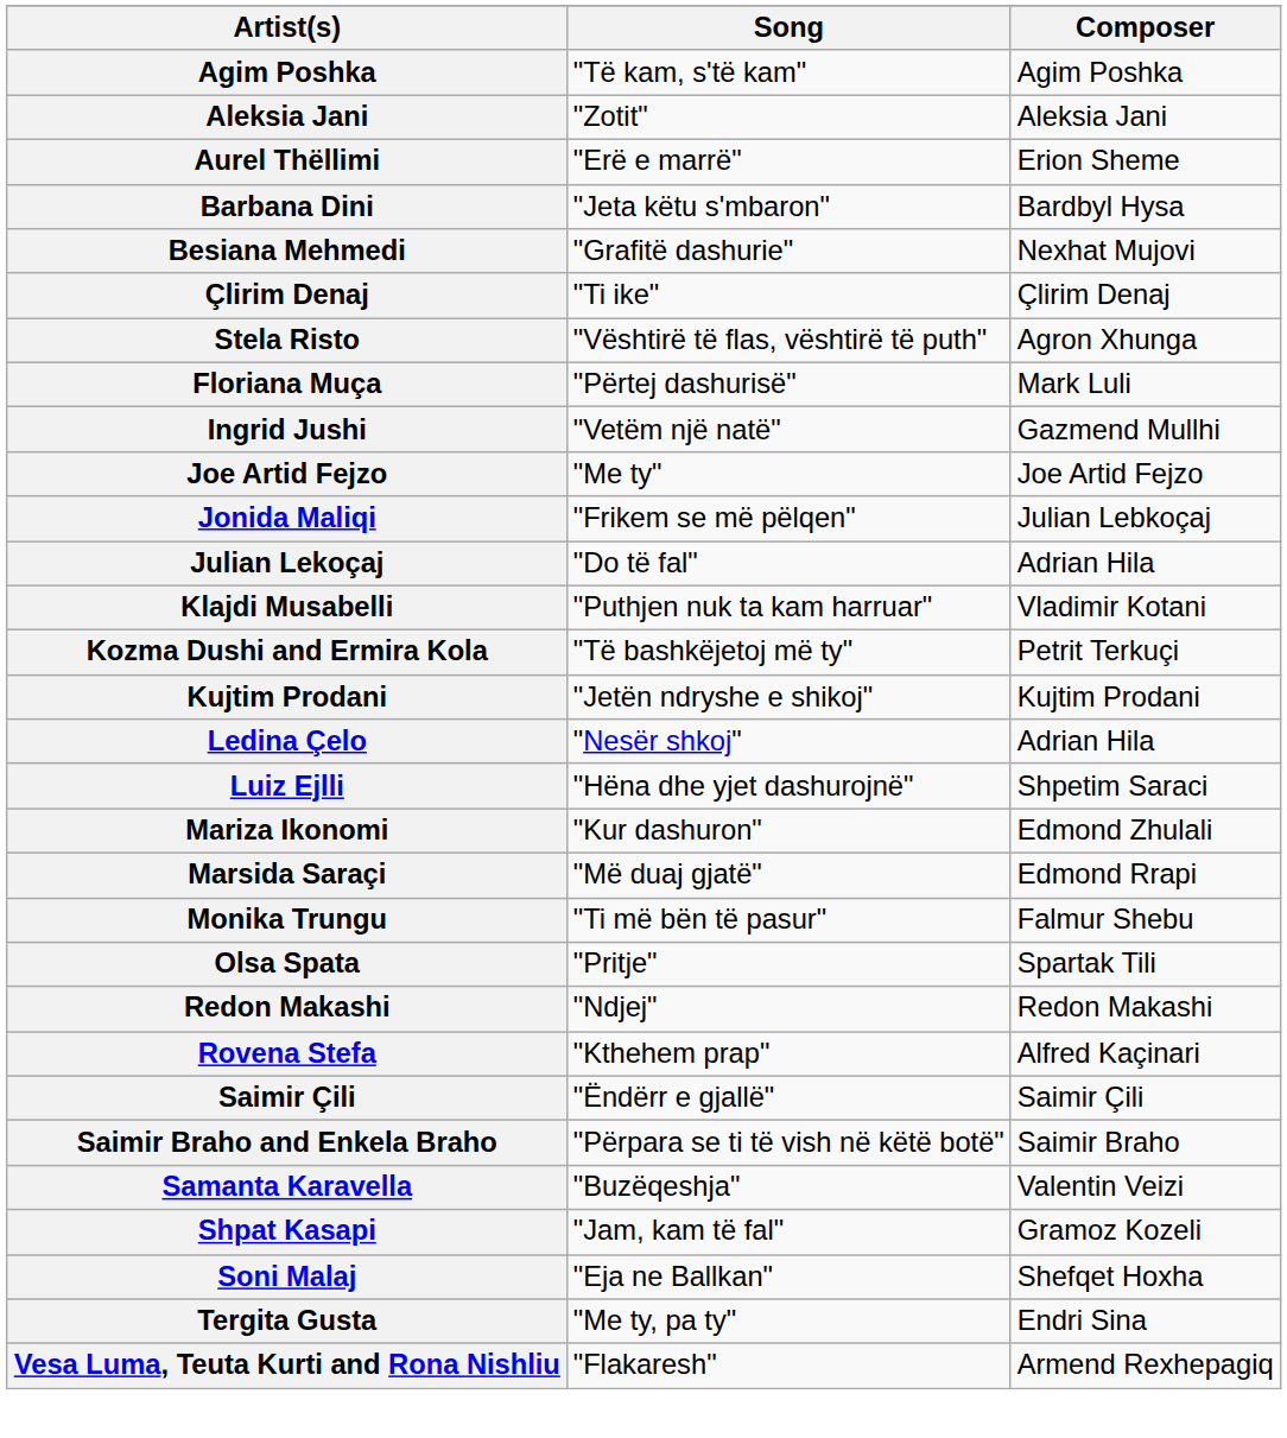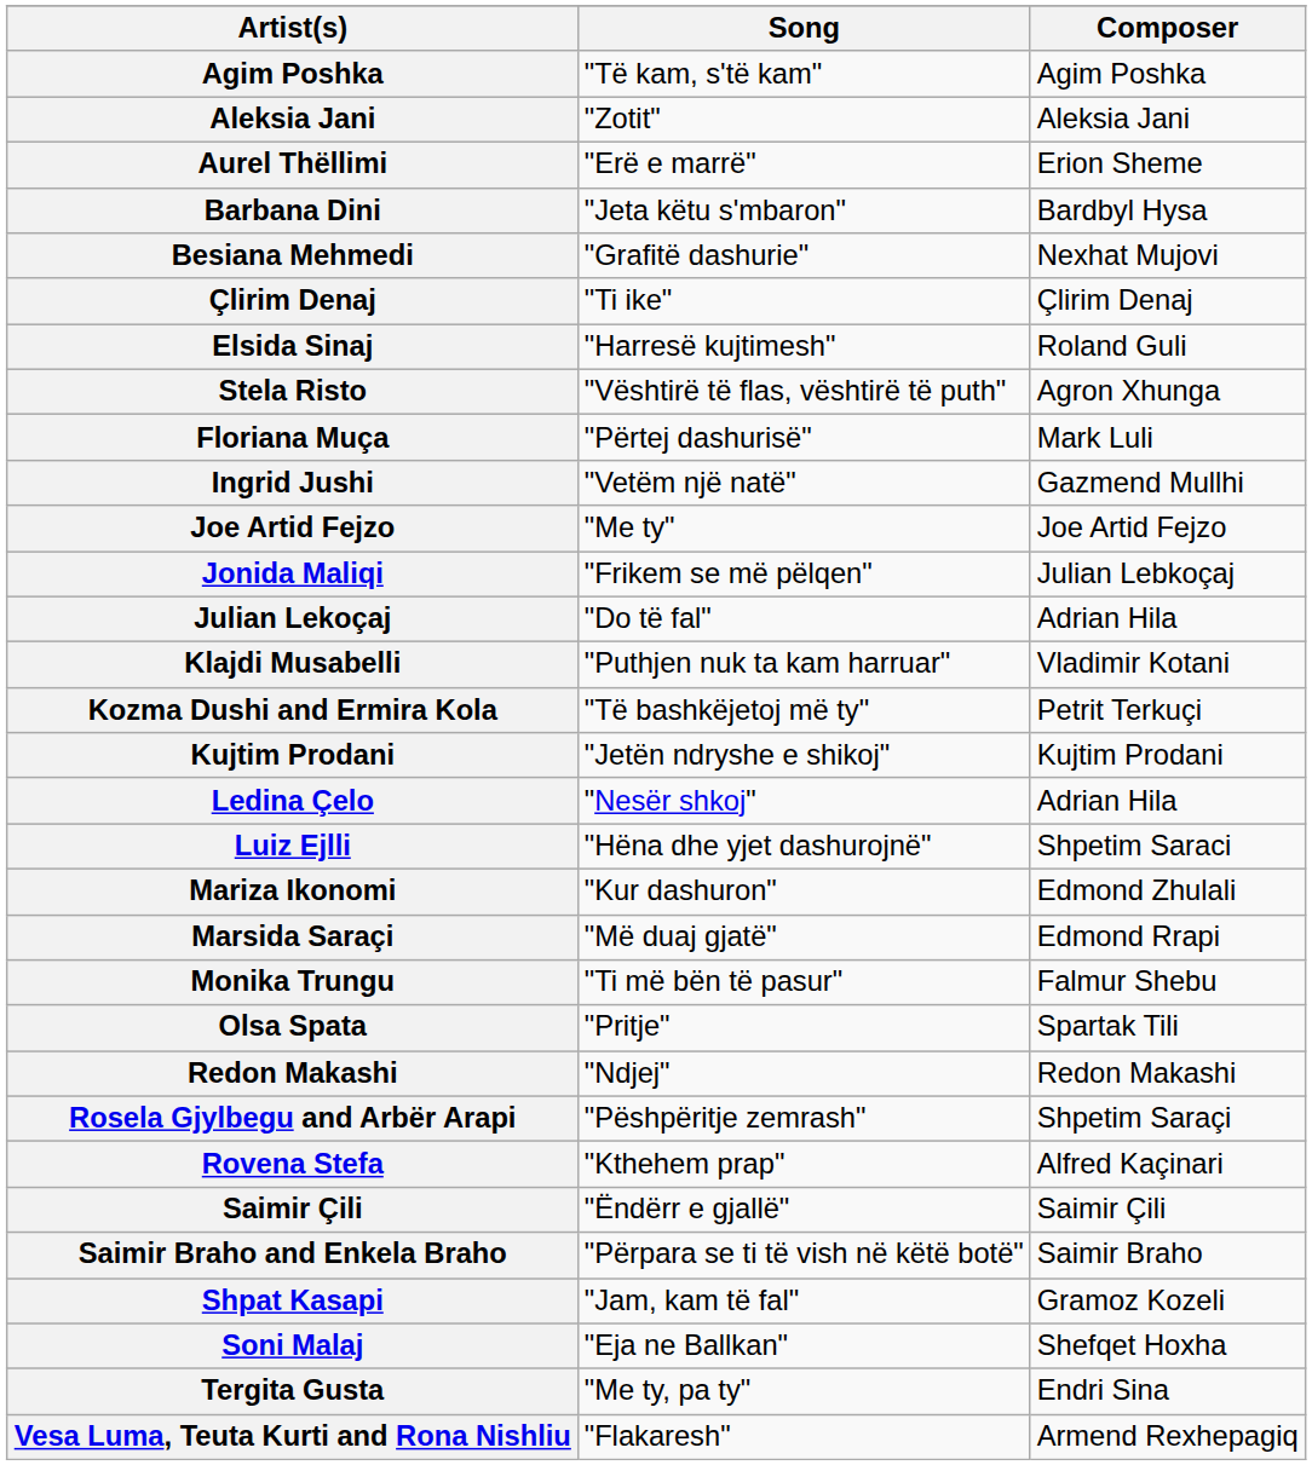 <table class="wikitable sortable plainrowheaders" style="margin: 1em auto 1em auto">
 <tr>
 </tr>
 <tr>
 <th scope="col">Artist(s)</th>
 <th scope="col">Song</th>
 <th scope="col">Composer</th>
 </tr>
 <tr>
 <th scope="row">Agim Poshka</th>
 <td>"Të kam, s'të kam"</td>
 <td>Agim Poshka</td>
 </tr>
 <tr>
 <th scope="row">Aleksia Jani</th>
 <td>"Zotit"</td>
 <td>Aleksia Jani</td>
 </tr>
 <tr>
 <th scope="row">Aurel Thëllimi</th>
 <td>"Erë e marrë"</td>
 <td>Erion Sheme</td>
 </tr>
 <tr>
 <th scope="row">Barbana Dini</th>
 <td>"Jeta këtu s'mbaron"</td>
 <td>Bardbyl Hysa</td>
 </tr>
 <tr>
 <th scope="row">Besiana Mehmedi</th>
 <td>"Grafitë dashurie"</td>
 <td>Nexhat Mujovi</td>
 </tr>
 <tr>
 <th scope="row">Çlirim Denaj</th>
 <td>"Ti ike"</td>
 <td>Çlirim Denaj</td>
+</tr>
+<tr>
+<th scope="row">Elsida Sinaj</th>
+<td>"Harresë kujtimesh"</td>
+<td>Roland Guli</td>
 </tr>
 <tr>
 <th scope="row">Stela Risto</th>
 <td>"Vështirë të flas, vështirë të puth"</td>
 <td>Agron Xhunga</td>
 </tr>
 <tr>
 <th scope="row">Floriana Muça</th>
 <td>"Përtej dashurisë"</td>
 <td>Mark Luli</td>
 </tr>
 <tr>
 <th scope="row">Ingrid Jushi</th>
 <td>"Vetëm një natë"</td>
 <td>Gazmend Mullhi</td>
 </tr>
 <tr>
 <th scope="row">Joe Artid Fejzo</th>
 <td>"Me ty"</td>
 <td>Joe Artid Fejzo</td>
 </tr>
 <tr>
 <th scope="row"><a href='#'>Jonida Maliqi</a></th>
 <td>"Frikem se më pëlqen"</td>
 <td>Julian Lebkoçaj</td>
 </tr>
 <tr>
 <th scope="row">Julian Lekoçaj</th>
 <td>"Do të fal"</td>
 <td>Adrian Hila</td>
 </tr>
 <tr>
 <th scope="row">Klajdi Musabelli</th>
 <td>"Puthjen nuk ta kam harruar"</td>
 <td>Vladimir Kotani</td>
 </tr>
 <tr>
 <th scope="row">Kozma Dushi and Ermira Kola</th>
 <td>"Të bashkëjetoj më ty"</td>
 <td>Petrit Terkuçi</td>
 </tr>
 <tr>
 <th scope="row">Kujtim Prodani</th>
 <td>"Jetën ndryshe e shikoj"</td>
 <td>Kujtim Prodani</td>
 </tr>
 <tr>
 <th scope="row"><a href='#'>Ledina Çelo</a></th>
 <td>"<a href='#'>Nesër shkoj</a>"</td>
 <td>Adrian Hila</td>
 </tr>
 <tr>
 <th scope="row"><a href='#'>Luiz Ejlli</a></th>
 <td>"Hëna dhe yjet dashurojnë"</td>
 <td>Shpetim Saraci</td>
 </tr>
 <tr>
 <th scope="row">Mariza Ikonomi</th>
 <td>"Kur dashuron"</td>
 <td>Edmond Zhulali</td>
 </tr>
 <tr>
 <th scope="row">Marsida Saraçi</th>
 <td>"Më duaj gjatë"</td>
 <td>Edmond Rrapi</td>
 </tr>
 <tr>
 <th scope="row">Monika Trungu</th>
 <td>"Ti më bën të pasur"</td>
 <td>Falmur Shebu</td>
 </tr>
 <tr>
 <th scope="row">Olsa Spata</th>
 <td>"Pritje"</td>
 <td>Spartak Tili</td>
 </tr>
 <tr>
 <th scope="row">Redon Makashi</th>
 <td>"Ndjej"</td>
 <td>Redon Makashi</td>
 </tr>
 <tr>
+<th scope="row"><a href='#'>Rosela Gjylbegu</a> and Arbër Arapi</th>
+<td>"Pëshpëritje zemrash"</td>
+<td>Shpetim Saraçi</td>
+</tr>
+<tr>
 <th scope="row"><a href='#'>Rovena Stefa</a></th>
 <td>"Kthehem prap"</td>
 <td>Alfred Kaçinari</td>
 </tr>
 <tr>
 <th scope="row">Saimir Çili</th>
 <td>"Ëndërr e gjallë"</td>
 <td>Saimir Çili</td>
 </tr>
 <tr>
 <th scope="row">Saimir Braho and Enkela Braho</th>
 <td>"Përpara se ti të vish në këtë botë"</td>
 <td>Saimir Braho</td>
-</tr>
-<tr>
-<th scope="row"><a href='#'>Samanta Karavella</a></th>
-<td>"Buzëqeshja"</td>
-<td>Valentin Veizi</td>
 </tr>
 <tr>
 <th scope="row"><a href='#'>Shpat Kasapi</a></th>
 <td>"Jam, kam të fal"</td>
 <td>Gramoz Kozeli</td>
 </tr>
 <tr>
 <th scope="row"><a href='#'>Soni Malaj</a></th>
 <td>"Eja ne Ballkan"</td>
 <td>Shefqet Hoxha</td>
 </tr>
 <tr>
 <th scope="row">Tergita Gusta</th>
 <td>"Me ty, pa ty"</td>
 <td>Endri Sina</td>
 </tr>
 <tr>
 <th scope="row"><a href='#'>Vesa Luma</a>, Teuta Kurti and <a href='#'>Rona Nishliu</a></th>
 <td>"Flakaresh"</td>
 <td>Armend Rexhepagiq</td>
 </tr>
 </table>
